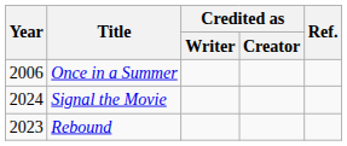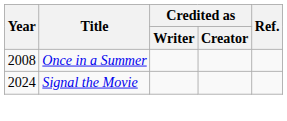 <table class="wikitable">
 <tr>
 <th rowspan="2">Year</th>
 <th rowspan="2">Title</th>
 <th colspan="2">Credited as</th>
 <th rowspan="2">Ref.</th>
 </tr>
 <tr>
 <th>Writer</th>
 <th>Creator</th>
 </tr>
 <tr>
-<td>2006</td>
+<td>2008</td>
 <td><em><a href='#'>Once in a Summer</a></em></td>
 <td></td>
 <td></td>
 <td></td>
 </tr>
 <tr>
 <td>2024</td>
 <td><em><a href='#'>Signal the Movie</a></em></td>
 <td></td>
 <td></td>
 <td></td>
 </tr>
-<tr>
-<td>2023</td>
-<td><em><a href='#'>Rebound</a></em></td>
-<td></td>
-<td></td>
-<td></td>
-</tr>
 </table>
